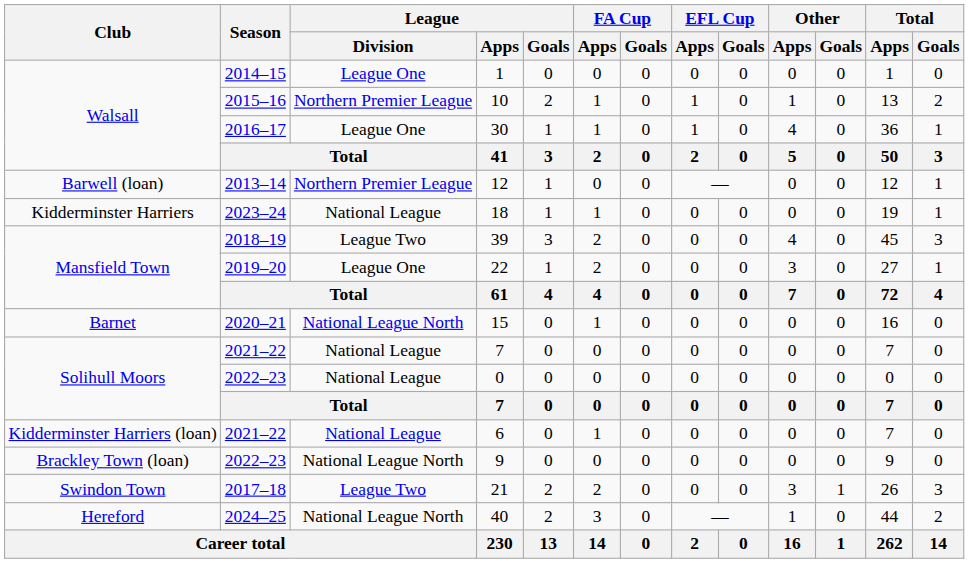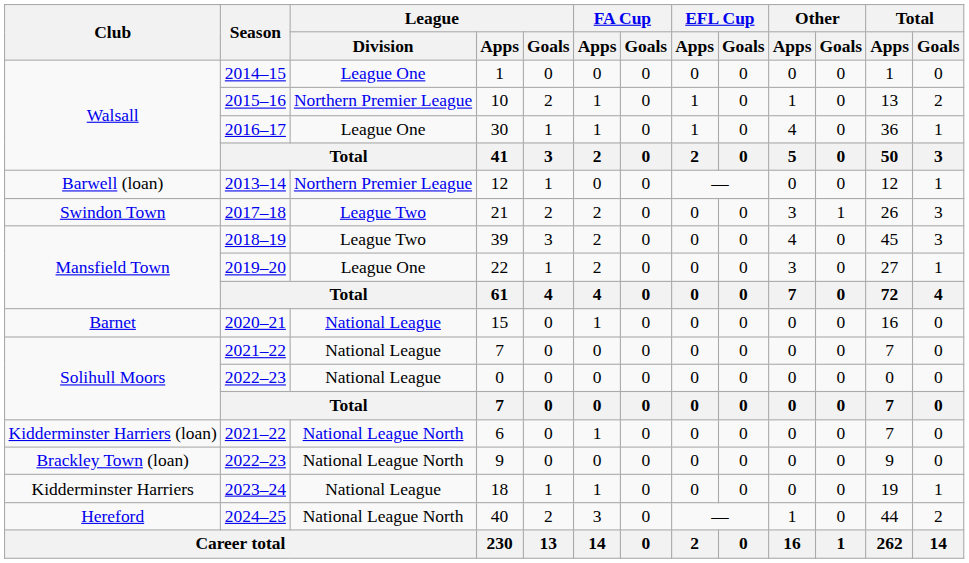 <table class="wikitable" style="text-align: center;">
 <tr>
 <th rowspan="2">Club</th>
 <th rowspan="2">Season</th>
 <th colspan="3">League</th>
 <th colspan="2"><a href='#'>FA Cup</a></th>
 <th colspan="2"><a href='#'>EFL Cup</a></th>
 <th colspan="2">Other</th>
 <th colspan="2">Total</th>
 </tr>
 <tr>
 <th>Division</th>
 <th>Apps</th>
 <th>Goals</th>
 <th>Apps</th>
 <th>Goals</th>
 <th>Apps</th>
 <th>Goals</th>
 <th>Apps</th>
 <th>Goals</th>
 <th>Apps</th>
 <th>Goals</th>
 </tr>
 <tr>
 <td rowspan="4"><a href='#'>Walsall</a></td>
 <td><a href='#'>2014–15</a></td>
 <td><a href='#'>League One</a></td>
 <td>1</td>
 <td>0</td>
 <td>0</td>
 <td>0</td>
 <td>0</td>
 <td>0</td>
 <td>0</td>
 <td>0</td>
 <td>1</td>
 <td>0</td>
 </tr>
 <tr>
 <td><a href='#'>2015–16</a></td>
 <td><a href='#'>Northern Premier League</a></td>
 <td>10</td>
 <td>2</td>
 <td>1</td>
 <td>0</td>
 <td>1</td>
 <td>0</td>
 <td>1</td>
 <td>0</td>
 <td>13</td>
 <td>2</td>
 </tr>
 <tr>
 <td><a href='#'>2016–17</a></td>
 <td>League One</td>
 <td>30</td>
 <td>1</td>
 <td>1</td>
 <td>0</td>
 <td>1</td>
 <td>0</td>
 <td>4</td>
 <td>0</td>
 <td>36</td>
 <td>1</td>
 </tr>
 <tr>
 <th colspan="2">Total</th>
 <th>41</th>
 <th>3</th>
 <th>2</th>
 <th>0</th>
 <th>2</th>
 <th>0</th>
 <th>5</th>
 <th>0</th>
 <th>50</th>
 <th>3</th>
 </tr>
 <tr>
 <td rowspan="1"><a href='#'>Barwell</a> (loan)</td>
 <td><a href='#'>2013–14</a></td>
 <td><a href='#'>Northern Premier League</a></td>
 <td>12</td>
 <td>1</td>
 <td>0</td>
 <td>0</td>
 <td colspan="2">—</td>
 <td>0</td>
 <td>0</td>
 <td>12</td>
 <td>1</td>
 </tr>
 <tr>
-<td rowspan="1">Kidderminster Harriers</td>
-<td><a href='#'>2023–24</a></td>
-<td>National League</td>
-<td>18</td>
-<td>1</td>
-<td>1</td>
+<td rowspan="1"><a href='#'>Swindon Town</a></td>
+<td><a href='#'>2017–18</a></td>
+<td><a href='#'>League Two</a></td>
+<td>21</td>
+<td>2</td>
+<td>2</td>
 <td>0</td>
 <td>0</td>
 <td>0</td>
-<td>0</td>
-<td>0</td>
-<td>19</td>
+<td>3</td>
 <td>1</td>
+<td>26</td>
+<td>3</td>
 </tr>
 <tr>
 <td rowspan="3"><a href='#'>Mansfield Town</a></td>
 <td><a href='#'>2018–19</a></td>
 <td>League Two</td>
 <td>39</td>
 <td>3</td>
 <td>2</td>
 <td>0</td>
 <td>0</td>
 <td>0</td>
 <td>4</td>
 <td>0</td>
 <td>45</td>
 <td>3</td>
 </tr>
 <tr>
 <td><a href='#'>2019–20</a></td>
 <td>League One</td>
 <td>22</td>
 <td>1</td>
 <td>2</td>
 <td>0</td>
 <td>0</td>
 <td>0</td>
 <td>3</td>
 <td>0</td>
 <td>27</td>
 <td>1</td>
 </tr>
 <tr>
 <th colspan="2">Total</th>
 <th>61</th>
 <th>4</th>
 <th>4</th>
 <th>0</th>
 <th>0</th>
 <th>0</th>
 <th>7</th>
 <th>0</th>
 <th>72</th>
 <th>4</th>
 </tr>
 <tr>
 <td rowspan="1"><a href='#'>Barnet</a></td>
 <td><a href='#'>2020–21</a></td>
-<td><a href='#'>National League North</a></td>
+<td><a href='#'>National League</a></td>
 <td>15</td>
 <td>0</td>
 <td>1</td>
 <td>0</td>
 <td>0</td>
 <td>0</td>
 <td>0</td>
 <td>0</td>
 <td>16</td>
 <td>0</td>
 </tr>
 <tr>
 <td rowspan="3"><a href='#'>Solihull Moors</a></td>
 <td><a href='#'>2021–22</a></td>
 <td>National League</td>
 <td>7</td>
 <td>0</td>
 <td>0</td>
 <td>0</td>
 <td>0</td>
 <td>0</td>
 <td>0</td>
 <td>0</td>
 <td>7</td>
 <td>0</td>
 </tr>
 <tr>
 <td><a href='#'>2022–23</a></td>
 <td>National League</td>
 <td>0</td>
 <td>0</td>
 <td>0</td>
 <td>0</td>
 <td>0</td>
 <td>0</td>
 <td>0</td>
 <td>0</td>
 <td>0</td>
 <td>0</td>
 </tr>
 <tr>
 <th colspan="2">Total</th>
 <th>7</th>
 <th>0</th>
 <th>0</th>
 <th>0</th>
 <th>0</th>
 <th>0</th>
 <th>0</th>
 <th>0</th>
 <th>7</th>
 <th>0</th>
 </tr>
 <tr>
 <td rowspan="1"><a href='#'>Kidderminster Harriers</a> (loan)</td>
 <td><a href='#'>2021–22</a></td>
-<td><a href='#'>National League</a></td>
+<td><a href='#'>National League North</a></td>
 <td>6</td>
 <td>0</td>
 <td>1</td>
 <td>0</td>
 <td>0</td>
 <td>0</td>
 <td>0</td>
 <td>0</td>
 <td>7</td>
 <td>0</td>
 </tr>
 <tr>
 <td rowspan="1"><a href='#'>Brackley Town</a> (loan)</td>
 <td><a href='#'>2022–23</a></td>
 <td>National League North</td>
 <td>9</td>
 <td>0</td>
 <td>0</td>
 <td>0</td>
 <td>0</td>
 <td>0</td>
 <td>0</td>
 <td>0</td>
 <td>9</td>
 <td>0</td>
 </tr>
 <tr>
-<td rowspan="1"><a href='#'>Swindon Town</a></td>
-<td><a href='#'>2017–18</a></td>
-<td><a href='#'>League Two</a></td>
-<td>21</td>
-<td>2</td>
-<td>2</td>
+<td rowspan="1">Kidderminster Harriers</td>
+<td><a href='#'>2023–24</a></td>
+<td>National League</td>
+<td>18</td>
+<td>1</td>
+<td>1</td>
 <td>0</td>
 <td>0</td>
 <td>0</td>
-<td>3</td>
+<td>0</td>
+<td>0</td>
+<td>19</td>
 <td>1</td>
-<td>26</td>
-<td>3</td>
 </tr>
 <tr>
 <td><a href='#'>Hereford</a></td>
 <td><a href='#'>2024–25</a></td>
 <td>National League North</td>
 <td>40</td>
 <td>2</td>
 <td>3</td>
 <td>0</td>
 <td colspan="2">—</td>
 <td>1</td>
 <td>0</td>
 <td>44</td>
 <td>2</td>
 </tr>
 <tr>
 <th colspan="3">Career total</th>
 <th>230</th>
 <th>13</th>
 <th>14</th>
 <th>0</th>
 <th>2</th>
 <th>0</th>
 <th>16</th>
 <th>1</th>
 <th>262</th>
 <th>14</th>
 </tr>
 </table>
